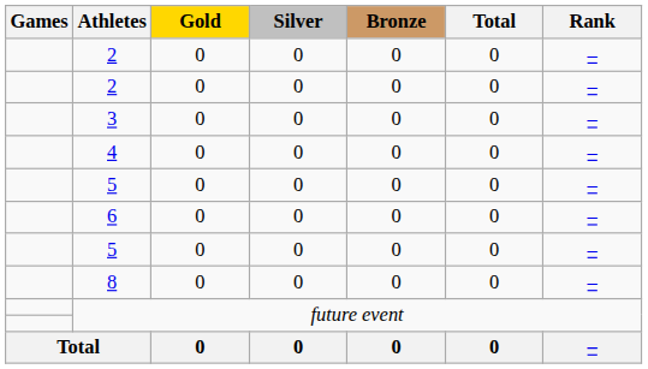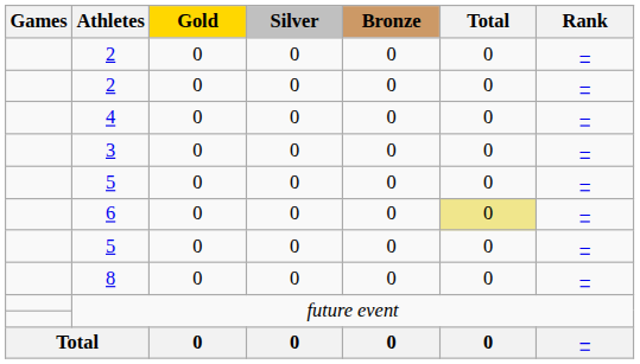 <table class="wikitable" style="text-align:center; font-size:90%;">
 <tr>
 <th>Games</th>
 <th>Athletes</th>
 <td style="background:gold; width:4.5em; font-weight:bold;">Gold</td>
 <td style="background:silver; width:4.5em; font-weight:bold;">Silver</td>
 <td style="background:#cc9966; width:4.5em; font-weight:bold;">Bronze</td>
 <th style="width:4.5em; font-weight:bold;">Total</th>
 <th style="width:4.5em; font-weight:bold;">Rank</th>
 </tr>
 <tr>
 <td align=left></td>
 <td><a href='#'>2</a></td>
 <td>0</td>
 <td>0</td>
 <td>0</td>
 <td>0</td>
 <td><a href='#'>–</a></td>
 </tr>
 <tr>
 <td align=left></td>
 <td><a href='#'>2</a></td>
 <td>0</td>
 <td>0</td>
 <td>0</td>
 <td>0</td>
 <td><a href='#'>–</a></td>
 </tr>
 <tr>
 <td align=left></td>
-<td><a href='#'>3</a></td>
+<td><a href='#'>4</a></td>
 <td>0</td>
 <td>0</td>
 <td>0</td>
 <td>0</td>
 <td><a href='#'>–</a></td>
 </tr>
 <tr>
 <td align=left></td>
-<td><a href='#'>4</a></td>
+<td><a href='#'>3</a></td>
 <td>0</td>
 <td>0</td>
 <td>0</td>
 <td>0</td>
 <td><a href='#'>–</a></td>
 </tr>
 <tr>
 <td align=left></td>
 <td><a href='#'>5</a></td>
 <td>0</td>
 <td>0</td>
 <td>0</td>
 <td>0</td>
 <td><a href='#'>–</a></td>
 </tr>
 <tr>
 <td align=left></td>
 <td><a href='#'>6</a></td>
 <td>0</td>
 <td>0</td>
 <td>0</td>
-<td>0</td>
+<td style="background: khaki;">0</td>
 <td><a href='#'>–</a></td>
 </tr>
 <tr>
 <td align=left></td>
 <td><a href='#'>5</a></td>
 <td>0</td>
 <td>0</td>
 <td>0</td>
 <td>0</td>
 <td><a href='#'>–</a></td>
 </tr>
 <tr>
 <td align=left></td>
 <td><a href='#'>8</a></td>
 <td>0</td>
 <td>0</td>
 <td>0</td>
 <td>0</td>
 <td><a href='#'>–</a></td>
 </tr>
 <tr>
 <td align=left></td>
 <td colspan=6; rowspan=2><em>future event</em></td>
 </tr>
 <tr>
 <td align=left></td>
 </tr>
 <tr>
 <th colspan=2>Total</th>
 <th>0</th>
 <th>0</th>
 <th>0</th>
 <th>0</th>
 <th><a href='#'>–</a></th>
 </tr>
 </table>
